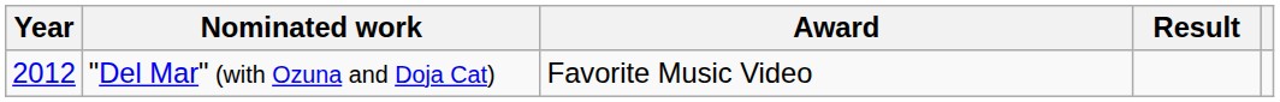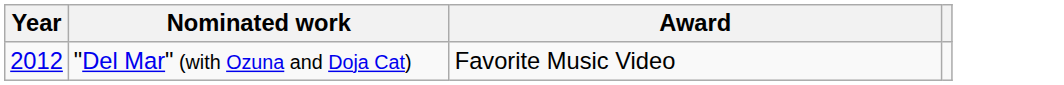 <table class="wikitable">
 <tr>
 <th>Year</th>
 <th style="width:250px;">Nominated work</th>
 <th style="width:325px;">Award</th>
-<th width="65">Result</th>
 <th></th>
 </tr>
 <tr>
 <td><a href='#'>2012</a></td>
 <td>"<a href='#'>Del Mar</a>"<small> (with <a href='#'>Ozuna</a> and <a href='#'>Doja Cat</a>)</small></td>
 <td>Favorite Music Video</td>
 <td></td>
-<td></td>
 </tr>
 </table>
